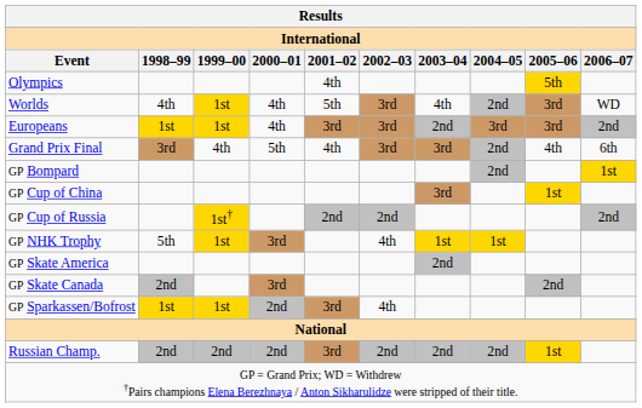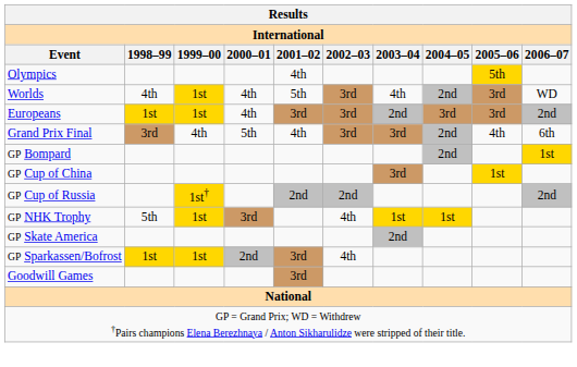 <table class="wikitable" style="text-align:center">
 <tr>
 <th colspan=10 align=center><strong>Results</strong></th>
 </tr>
 <tr>
 <th style="background-color: #ffdead; " colspan=10 align=center><strong>International</strong></th>
 </tr>
 <tr>
 <th>Event</th>
 <th>1998–99</th>
 <th>1999–00</th>
 <th>2000–01</th>
 <th>2001–02</th>
 <th>2002–03</th>
 <th>2003–04</th>
 <th>2004–05</th>
 <th>2005–06</th>
 <th>2006–07</th>
 </tr>
 <tr>
 <td align=left><a href='#'>Olympics</a></td>
 <td></td>
 <td></td>
 <td></td>
 <td>4th</td>
 <td></td>
 <td></td>
 <td></td>
 <td style="background: gold;">5th</td>
 <td></td>
 </tr>
 <tr>
 <td align=left><a href='#'>Worlds</a></td>
 <td>4th</td>
 <td bgcolor=gold>1st</td>
 <td>4th</td>
 <td>5th</td>
 <td bgcolor=cc9966>3rd</td>
 <td>4th</td>
 <td bgcolor=silver>2nd</td>
 <td bgcolor=cc9966>3rd</td>
 <td>WD</td>
 </tr>
 <tr>
 <td align=left><a href='#'>Europeans</a></td>
 <td bgcolor=gold>1st</td>
 <td bgcolor=gold>1st</td>
 <td>4th</td>
 <td bgcolor=cc9966>3rd</td>
 <td bgcolor=cc9966>3rd</td>
 <td bgcolor=silver>2nd</td>
 <td bgcolor=cc9966>3rd</td>
 <td bgcolor=cc9966>3rd</td>
 <td bgcolor=silver>2nd</td>
 </tr>
 <tr>
 <td align=left><a href='#'>Grand Prix Final</a></td>
 <td bgcolor=cc9966>3rd</td>
 <td>4th</td>
 <td>5th</td>
 <td>4th</td>
 <td bgcolor=cc9966>3rd</td>
 <td bgcolor=cc9966>3rd</td>
 <td bgcolor=silver>2nd</td>
 <td>4th</td>
 <td>6th</td>
 </tr>
 <tr>
 <td align=left><small>GP</small> <a href='#'>Bompard</a></td>
 <td></td>
 <td></td>
 <td></td>
 <td></td>
 <td></td>
 <td></td>
 <td bgcolor=silver>2nd</td>
 <td></td>
 <td bgcolor=gold>1st</td>
 </tr>
 <tr>
 <td align=left><small>GP</small> <a href='#'>Cup of China</a></td>
 <td></td>
 <td></td>
 <td></td>
 <td></td>
 <td></td>
 <td bgcolor=cc9966>3rd</td>
 <td></td>
 <td bgcolor=gold>1st</td>
 <td></td>
 </tr>
 <tr>
 <td align=left><small>GP</small> <a href='#'>Cup of Russia</a></td>
 <td></td>
 <td bgcolor=gold>1st<sup>†</sup></td>
 <td></td>
 <td bgcolor=silver>2nd</td>
 <td bgcolor=silver>2nd</td>
 <td></td>
 <td></td>
 <td></td>
 <td bgcolor=silver>2nd</td>
 </tr>
 <tr>
 <td align=left><small>GP</small> <a href='#'>NHK Trophy</a></td>
 <td>5th</td>
 <td bgcolor=gold>1st</td>
 <td bgcolor=cc9966>3rd</td>
 <td></td>
 <td>4th</td>
 <td bgcolor=gold>1st</td>
 <td bgcolor=gold>1st</td>
 <td></td>
 <td></td>
 </tr>
 <tr>
 <td align=left><small>GP</small> <a href='#'>Skate America</a></td>
 <td></td>
 <td></td>
 <td></td>
 <td></td>
 <td></td>
 <td bgcolor=silver>2nd</td>
 <td></td>
 <td></td>
 <td></td>
 </tr>
 <tr>
-<td align=left><small>GP</small> <a href='#'>Skate Canada</a></td>
-<td bgcolor=silver>2nd</td>
-<td></td>
-<td bgcolor=cc9966>3rd</td>
-<td></td>
-<td></td>
-<td></td>
-<td></td>
-<td bgcolor=silver>2nd</td>
-<td></td>
-</tr>
-<tr>
 <td align=left><small>GP</small> <a href='#'>Sparkassen/Bofrost</a></td>
 <td bgcolor=gold>1st</td>
 <td bgcolor=gold>1st</td>
 <td bgcolor=silver>2nd</td>
 <td bgcolor=cc9966>3rd</td>
 <td>4th</td>
 <td></td>
 <td></td>
 <td></td>
 <td></td>
 </tr>
 <tr>
-<th style="background-color: #ffdead; " colspan=10 align=center><strong>National</strong></th>
+<td align=left><a href='#'>Goodwill Games</a></td>
+<td></td>
+<td></td>
+<td></td>
+<td bgcolor=cc9966>3rd</td>
+<td></td>
+<td></td>
+<td></td>
+<td></td>
+<td></td>
 </tr>
 <tr>
-<td align=left><a href='#'>Russian Champ.</a></td>
-<td bgcolor=silver>2nd</td>
-<td bgcolor=silver>2nd</td>
-<td bgcolor=silver>2nd</td>
-<td bgcolor=cc9966>3rd</td>
-<td bgcolor=silver>2nd</td>
-<td bgcolor=silver>2nd</td>
-<td bgcolor=silver>2nd</td>
-<td bgcolor=gold>1st</td>
-<td></td>
+<th style="background-color: #ffdead; " colspan=10 align=center><strong>National</strong></th>
 </tr>
 <tr>
 <td colspan=10 align=center><small> GP = Grand Prix; WD = Withdrew <br> <sup>†</sup>Pairs champions <a href='#'>Elena Berezhnaya</a> / <a href='#'>Anton Sikharulidze</a> were stripped of their title. </small></td>
 </tr>
 </table>
